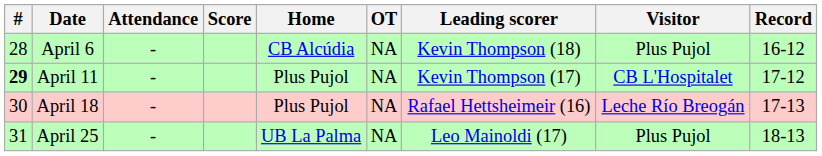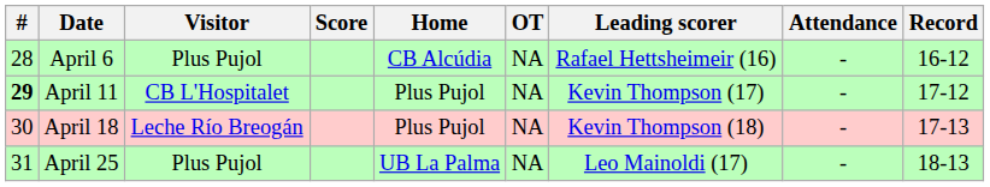 <table class="wikitable" width="80%">
 <tr align="center"  bgcolor="#dddddd">
 <th>#</th>
 <th>Date</th>
-<th>Attendance</th>
+<th>Visitor</th>
 <th>Score</th>
 <th>Home</th>
 <th>OT</th>
 <th>Leading scorer</th>
-<th>Visitor</th>
+<th>Attendance</th>
 <th>Record</th>
 </tr>
 <tr align="center" bgcolor="#bbffbb">
 <td>28</td>
 <td>April 6</td>
-<td>-</td>
+<td>Plus Pujol</td>
 <td></td>
 <td><a href='#'>CB Alcúdia</a></td>
 <td>NA</td>
-<td><a href='#'>Kevin Thompson</a> (18)</td>
-<td>Plus Pujol</td>
+<td><a href='#'>Rafael Hettsheimeir</a> (16)</td>
+<td>-</td>
 <td>16-12</td>
 </tr>
 <tr align="center" bgcolor="#bbffbb">
 <td><strong>29</strong></td>
 <td>April 11</td>
-<td>-</td>
+<td><a href='#'>CB L'Hospitalet</a></td>
 <td></td>
 <td>Plus Pujol</td>
 <td>NA</td>
 <td><a href='#'>Kevin Thompson</a> (17)</td>
-<td><a href='#'>CB L'Hospitalet</a></td>
+<td>-</td>
 <td>17-12</td>
 </tr>
 <tr align="center"  bgcolor="#ffcccc">
 <td>30</td>
 <td>April 18</td>
-<td>-</td>
+<td><a href='#'>Leche Río Breogán</a></td>
 <td></td>
 <td>Plus Pujol</td>
 <td>NA</td>
-<td><a href='#'>Rafael Hettsheimeir</a> (16)</td>
-<td><a href='#'>Leche Río Breogán</a></td>
+<td><a href='#'>Kevin Thompson</a> (18)</td>
+<td>-</td>
 <td>17-13</td>
 </tr>
 <tr align="center" bgcolor="#bbffbb">
 <td>31</td>
 <td>April 25</td>
-<td>-</td>
+<td>Plus Pujol</td>
 <td></td>
 <td><a href='#'>UB La Palma</a></td>
 <td>NA</td>
 <td><a href='#'>Leo Mainoldi</a> (17)</td>
-<td>Plus Pujol</td>
+<td>-</td>
 <td>18-13</td>
 </tr>
 </table>
